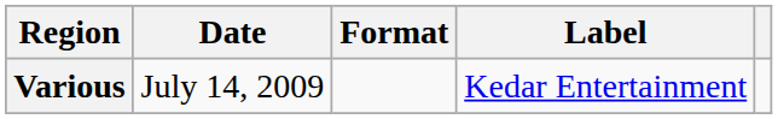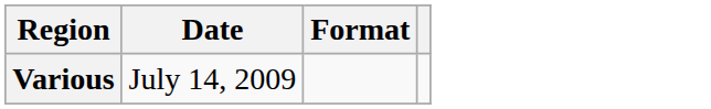 <table class="wikitable plainrowheaders">
 <tr>
 <th scope="col">Region</th>
 <th scope="col">Date</th>
 <th scope="col">Format</th>
-<th scope="col">Label</th>
 <th scope="col"></th>
 </tr>
 <tr>
 <th scope="row">Various</th>
 <td rowspan="1">July 14, 2009</td>
 <td rowspan="1"></td>
-<td rowspan="1"><a href='#'>Kedar Entertainment</a></td>
 <td align="center"></td>
 </tr>
 </table>
